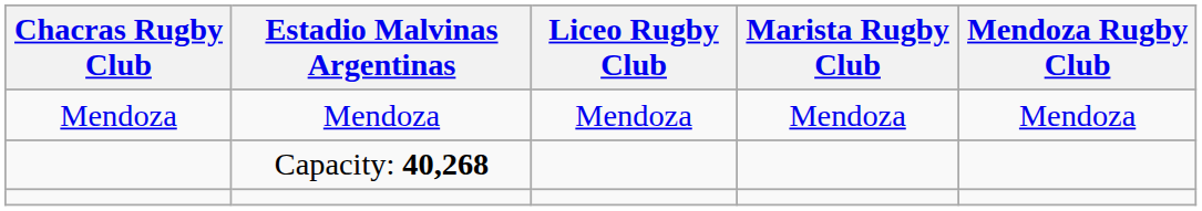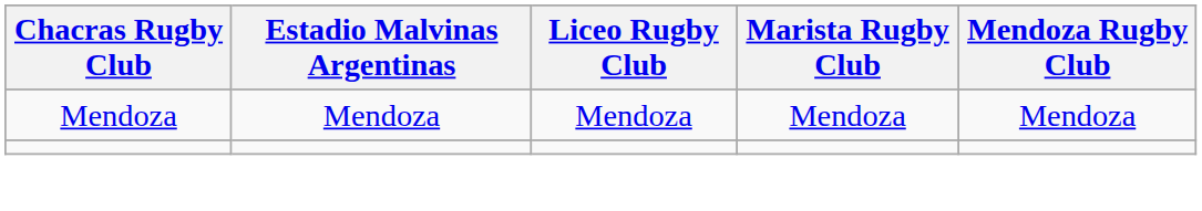 <table class="wikitable" style="text-align:center">
 <tr>
 <th><a href='#'>Chacras Rugby Club</a></th>
 <th><a href='#'>Estadio Malvinas Argentinas</a></th>
 <th><a href='#'>Liceo Rugby Club</a></th>
 <th><a href='#'>Marista Rugby Club</a></th>
 <th><a href='#'>Mendoza Rugby Club</a></th>
 </tr>
 <tr>
 <td><a href='#'>Mendoza</a></td>
 <td><a href='#'>Mendoza</a></td>
 <td><a href='#'>Mendoza</a></td>
 <td><a href='#'>Mendoza</a></td>
 <td><a href='#'>Mendoza</a></td>
 </tr>
 <tr>
 <td></td>
-<td>Capacity: <strong>40,268</strong></td>
-<td></td>
-<td></td>
-<td></td>
-</tr>
-<tr>
-<td></td>
 <td></td>
 <td></td>
 <td></td>
 <td></td>
 </tr>
 </table>
